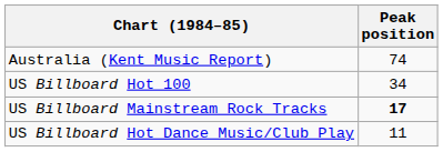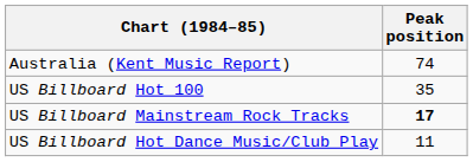 <table class="wikitable">
 <tr>
 <th align="left">Chart (1984–85)</th>
 <th align="center">Peak<br>position</th>
 </tr>
 <tr>
 <td>Australia (<a href='#'>Kent Music Report</a>)</td>
 <td style="text-align:center;">74</td>
 </tr>
 <tr>
 <td align="left">US <em>Billboard</em> <a href='#'>Hot 100</a></td>
-<td align="center">34</td>
+<td align="center">35</td>
 </tr>
 <tr>
 <td align="left">US <em>Billboard</em> <a href='#'>Mainstream Rock Tracks</a></td>
 <td align="center"><strong>17</strong></td>
 </tr>
 <tr>
 <td align="left">US <em>Billboard</em> <a href='#'>Hot Dance Music/Club Play</a></td>
 <td align="center">11</td>
 </tr>
 </table>
